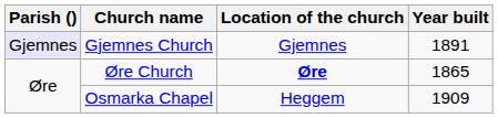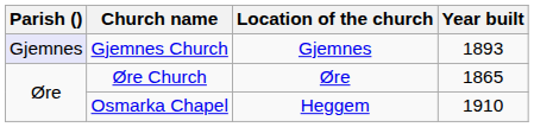 <table class="wikitable" style="text-align:center">
 <tr>
 <th>Parish ()</th>
 <th>Church name</th>
 <th>Location of the church</th>
 <th>Year built</th>
 </tr>
 <tr>
 <td style="background: lavender;">Gjemnes</td>
 <td><a href='#'>Gjemnes Church</a></td>
 <td><a href='#'>Gjemnes</a></td>
-<td>1891</td>
+<td>1893</td>
 </tr>
 <tr>
 <td rowspan="2">Øre</td>
 <td><a href='#'>Øre Church</a></td>
-<td><strong><a href='#'>Øre</a></strong></td>
+<td><a href='#'>Øre</a></td>
 <td>1865</td>
 </tr>
 <tr>
 <td><a href='#'>Osmarka Chapel</a></td>
 <td><a href='#'>Heggem</a></td>
-<td>1909</td>
+<td>1910</td>
 </tr>
 </table>
